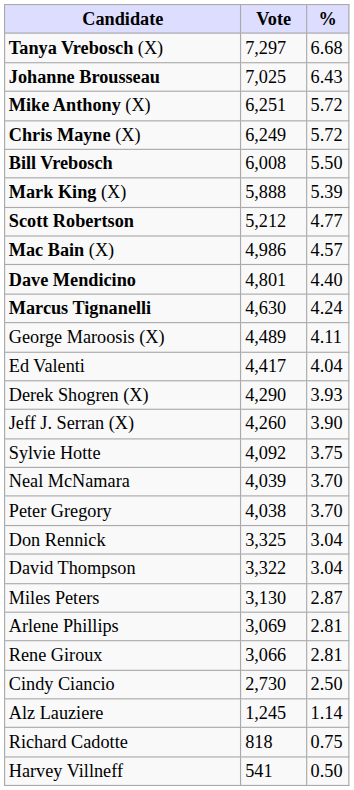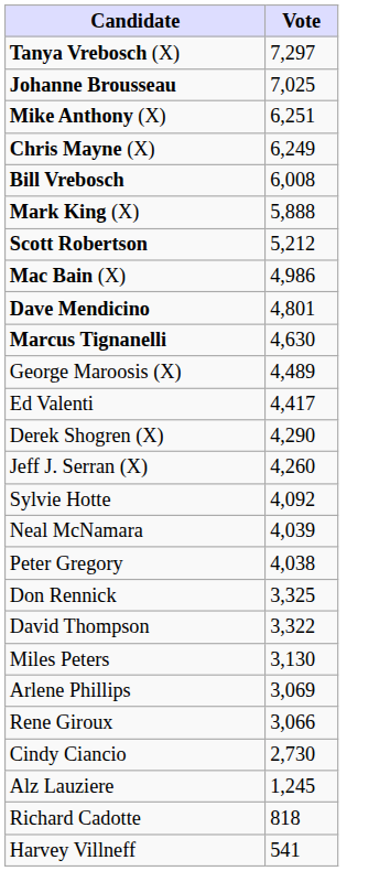 <table class="wikitable">
 <tr>
 <th style="background:#ddf; width:200px;">Candidate</th>
 <th style="background:#ddf; width:50px;">Vote</th>
-<th style="background:#ddf; width:30px;">%</th>
 </tr>
 <tr>
 <td><strong>Tanya Vrebosch</strong> (X)</td>
 <td>7,297</td>
-<td>6.68</td>
 </tr>
 <tr>
 <td><strong>Johanne Brousseau</strong></td>
 <td>7,025</td>
-<td>6.43</td>
 </tr>
 <tr>
 <td><strong>Mike Anthony</strong> (X)</td>
 <td>6,251</td>
-<td>5.72</td>
 </tr>
 <tr>
 <td><strong>Chris Mayne</strong> (X)</td>
 <td>6,249</td>
-<td>5.72</td>
 </tr>
 <tr>
 <td><strong>Bill Vrebosch</strong></td>
 <td>6,008</td>
-<td>5.50</td>
 </tr>
 <tr>
 <td><strong>Mark King</strong> (X)</td>
 <td>5,888</td>
-<td>5.39</td>
 </tr>
 <tr>
 <td><strong>Scott Robertson</strong></td>
 <td>5,212</td>
-<td>4.77</td>
 </tr>
 <tr>
 <td><strong>Mac Bain</strong> (X)</td>
 <td>4,986</td>
-<td>4.57</td>
 </tr>
 <tr>
 <td><strong>Dave Mendicino</strong></td>
 <td>4,801</td>
-<td>4.40</td>
 </tr>
 <tr>
 <td><strong>Marcus Tignanelli</strong></td>
 <td>4,630</td>
-<td>4.24</td>
 </tr>
 <tr>
 <td>George Maroosis (X)</td>
 <td>4,489</td>
-<td>4.11</td>
 </tr>
 <tr>
 <td>Ed Valenti</td>
 <td>4,417</td>
-<td>4.04</td>
 </tr>
 <tr>
 <td>Derek Shogren (X)</td>
 <td>4,290</td>
-<td>3.93</td>
 </tr>
 <tr>
 <td>Jeff J. Serran (X)</td>
 <td>4,260</td>
-<td>3.90</td>
 </tr>
 <tr>
 <td>Sylvie Hotte</td>
 <td>4,092</td>
-<td>3.75</td>
 </tr>
 <tr>
 <td>Neal McNamara</td>
 <td>4,039</td>
-<td>3.70</td>
 </tr>
 <tr>
 <td>Peter Gregory</td>
 <td>4,038</td>
-<td>3.70</td>
 </tr>
 <tr>
 <td>Don Rennick</td>
 <td>3,325</td>
-<td>3.04</td>
 </tr>
 <tr>
 <td>David Thompson</td>
 <td>3,322</td>
-<td>3.04</td>
 </tr>
 <tr>
 <td>Miles Peters</td>
 <td>3,130</td>
-<td>2.87</td>
 </tr>
 <tr>
 <td>Arlene Phillips</td>
 <td>3,069</td>
-<td>2.81</td>
 </tr>
 <tr>
 <td>Rene Giroux</td>
 <td>3,066</td>
-<td>2.81</td>
 </tr>
 <tr>
 <td>Cindy Ciancio</td>
 <td>2,730</td>
-<td>2.50</td>
 </tr>
 <tr>
 <td>Alz Lauziere</td>
 <td>1,245</td>
-<td>1.14</td>
 </tr>
 <tr>
 <td>Richard Cadotte</td>
 <td>818</td>
-<td>0.75</td>
 </tr>
 <tr>
 <td>Harvey Villneff</td>
 <td>541</td>
-<td>0.50</td>
 </tr>
 </table>
